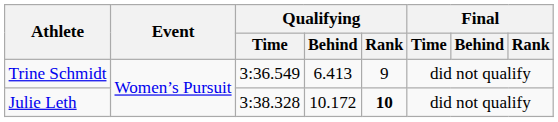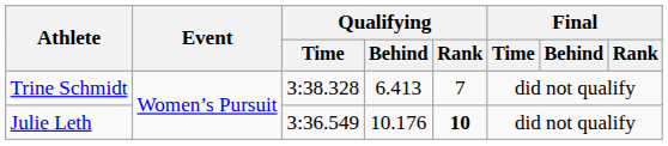 <table class=wikitable style="font-size:90%">
 <tr>
 <th rowspan="2">Athlete</th>
 <th rowspan="2">Event</th>
 <th colspan="3">Qualifying</th>
 <th colspan="3">Final</th>
 </tr>
 <tr style="font-size:95%">
 <th>Time</th>
 <th>Behind</th>
 <th>Rank</th>
 <th>Time</th>
 <th>Behind</th>
 <th>Rank</th>
 </tr>
 <tr align=center>
 <td align=left><a href='#'>Trine Schmidt</a></td>
 <td align=left rowspan=2><a href='#'>Women’s Pursuit</a></td>
-<td>3:36.549</td>
+<td>3:38.328</td>
 <td>6.413</td>
-<td>9</td>
+<td>7</td>
 <td colspan=3>did not qualify</td>
 </tr>
 <tr align=center>
 <td align=left><a href='#'>Julie Leth</a></td>
-<td>3:38.328</td>
-<td>10.172</td>
+<td>3:36.549</td>
+<td>10.176</td>
 <td><strong>10</strong></td>
 <td colspan=3>did not qualify</td>
 </tr>
 </table>
